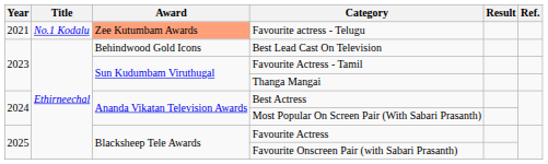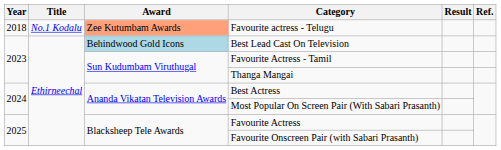 <table class="wikitable">
 <tr>
 <th>Year</th>
 <th>Title</th>
 <th>Award</th>
 <th>Category</th>
 <th>Result</th>
 <th>Ref.</th>
 </tr>
 <tr>
-<td>2021</td>
+<td>2018</td>
 <td><em><a href='#'>No.1 Kodalu</a></em></td>
 <td style="background: lightsalmon;">Zee Kutumbam Awards</td>
 <td>Favourite actress - Telugu</td>
 <td></td>
 <td></td>
 </tr>
 <tr>
 <td rowspan="3">2023</td>
 <td rowspan="7"><em><a href='#'>Ethirneechal</a></em></td>
-<td>Behindwood Gold Icons</td>
+<td style="background: lightblue;">Behindwood Gold Icons</td>
 <td>Best Lead Cast On Television</td>
 <td></td>
 <td></td>
 </tr>
 <tr>
 <td rowspan="2"><a href='#'>Sun Kudumbam Viruthugal</a></td>
 <td>Favourite Actress - Tamil</td>
 <td></td>
 <td></td>
 </tr>
 <tr>
 <td>Thanga Mangai</td>
 <td></td>
 <td></td>
 </tr>
 <tr>
 <td rowspan="2">2024</td>
 <td rowspan="2"><a href='#'>Ananda Vikatan Television Awards</a></td>
 <td>Best Actress</td>
 <td></td>
 <td rowspan="2"></td>
 </tr>
 <tr>
 <td>Most Popular On Screen Pair (With Sabari Prasanth)</td>
 <td></td>
 </tr>
 <tr>
 <td rowspan="2">2025</td>
 <td rowspan="2">Blacksheep Tele Awards</td>
 <td>Favourite Actress</td>
 <td></td>
 <td rowspan="2"></td>
 </tr>
 <tr>
 <td>Favourite Onscreen Pair (with Sabari Prasanth)</td>
 <td></td>
 </tr>
 </table>
